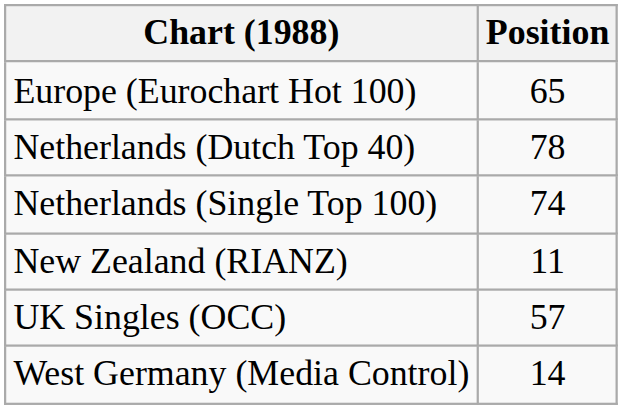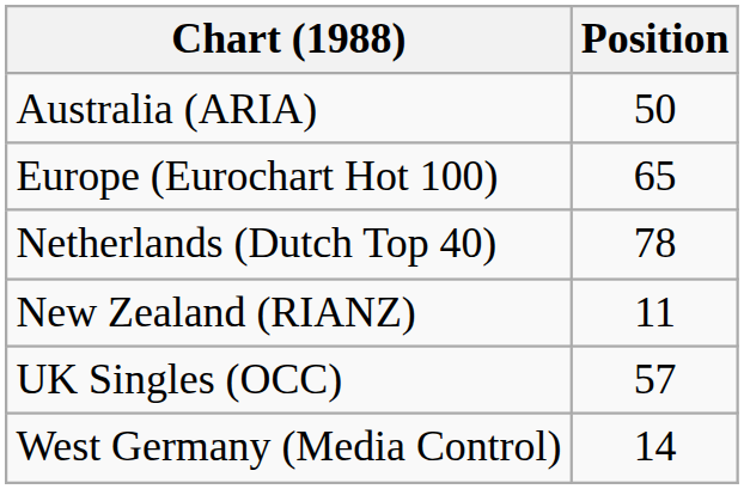 <table class="wikitable sortable">
 <tr>
 <th>Chart (1988)</th>
 <th>Position</th>
+</tr>
+<tr>
+<td>Australia (ARIA)</td>
+<td align="center">50</td>
 </tr>
 <tr>
 <td>Europe (Eurochart Hot 100)</td>
 <td align="center">65</td>
 </tr>
 <tr>
 <td>Netherlands (Dutch Top 40)</td>
 <td align="center">78</td>
-</tr>
-<tr>
-<td>Netherlands (Single Top 100)</td>
-<td align="center">74</td>
 </tr>
 <tr>
 <td>New Zealand (RIANZ)</td>
 <td align="center">11</td>
 </tr>
 <tr>
 <td>UK Singles (OCC)</td>
 <td align="center">57</td>
 </tr>
 <tr>
 <td>West Germany (Media Control)</td>
 <td align="center">14</td>
 </tr>
 </table>
